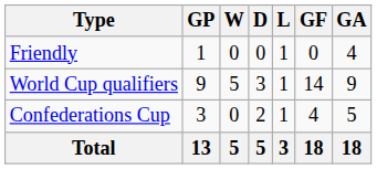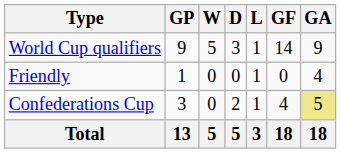 <table class="wikitable" style="text-align:center">
 <tr>
 <th>Type</th>
 <th>GP</th>
 <th>W</th>
 <th>D</th>
 <th>L</th>
 <th>GF</th>
 <th>GA</th>
 </tr>
 <tr>
+<td align=left><a href='#'>World Cup qualifiers</a></td>
+<td>9</td>
+<td>5</td>
+<td>3</td>
+<td>1</td>
+<td>14</td>
+<td>9</td>
+</tr>
+<tr>
 <td align=left><a href='#'>Friendly</a></td>
 <td>1</td>
 <td>0</td>
 <td>0</td>
 <td>1</td>
 <td>0</td>
 <td>4</td>
 </tr>
 <tr>
-<td align=left><a href='#'>World Cup qualifiers</a></td>
-<td>9</td>
-<td>5</td>
-<td>3</td>
-<td>1</td>
-<td>14</td>
-<td>9</td>
-</tr>
-<tr>
 <td align=left><a href='#'>Confederations Cup</a></td>
 <td>3</td>
 <td>0</td>
 <td>2</td>
 <td>1</td>
 <td>4</td>
-<td>5</td>
+<td style="background: khaki;">5</td>
 </tr>
 <tr>
 <th>Total</th>
 <th>13</th>
 <th>5</th>
 <th>5</th>
 <th>3</th>
 <th>18</th>
 <th>18</th>
 </tr>
 </table>
